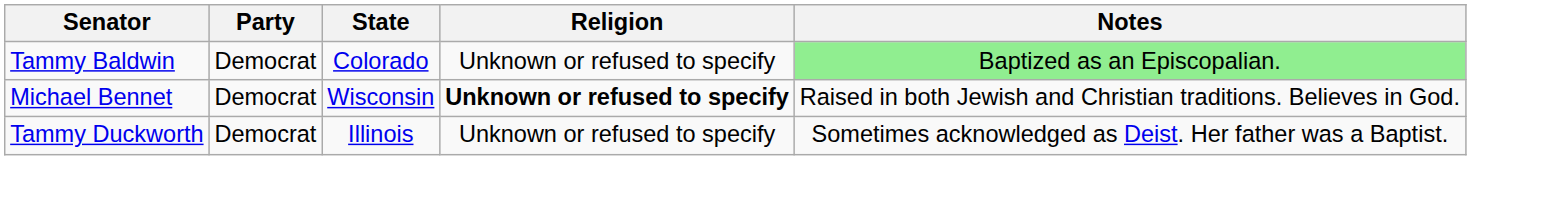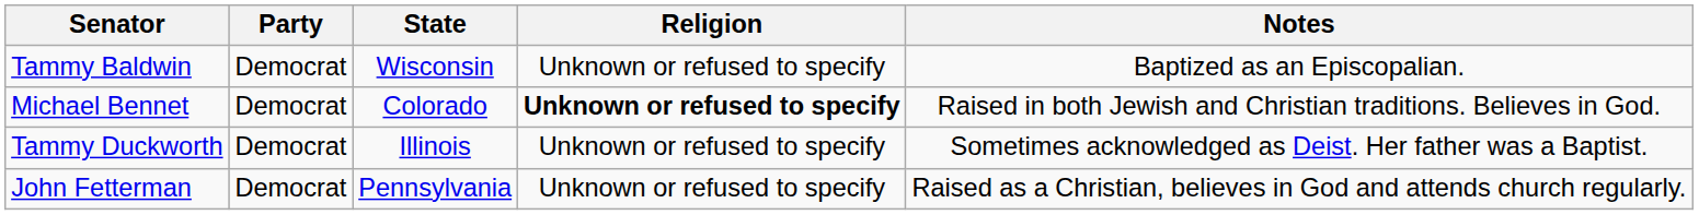 <table class="wikitable sortable" style="text-align:center">
 <tr>
 <th>Senator</th>
 <th>Party</th>
 <th>State</th>
 <th>Religion</th>
 <th>Notes</th>
 </tr>
 <tr>
 <td align=left nowrap> <a href='#'>Tammy Baldwin</a></td>
 <td>Democrat</td>
-<td><a href='#'>Colorado</a></td>
+<td><a href='#'>Wisconsin</a></td>
 <td>Unknown or refused to specify</td>
-<td style="background: lightgreen;">Baptized as an Episcopalian.</td>
+<td>Baptized as an Episcopalian.</td>
 </tr>
 <tr>
 <td align=left nowrap> <a href='#'>Michael Bennet</a></td>
 <td>Democrat</td>
-<td><a href='#'>Wisconsin</a></td>
+<td><a href='#'>Colorado</a></td>
 <td><strong>Unknown or refused to specify</strong></td>
 <td>Raised in both Jewish and Christian traditions. Believes in God.</td>
 </tr>
 <tr>
 <td align=left nowrap> <a href='#'>Tammy Duckworth</a></td>
 <td>Democrat</td>
 <td><a href='#'>Illinois</a></td>
 <td>Unknown or refused to specify</td>
 <td>Sometimes acknowledged as <a href='#'>Deist</a>. Her father was a Baptist.</td>
 </tr>
+<tr>
+<td align=left nowrap> <a href='#'>John Fetterman</a></td>
+<td>Democrat</td>
+<td><a href='#'>Pennsylvania</a></td>
+<td>Unknown or refused to specify</td>
+<td>Raised as a Christian, believes in God and attends church regularly.</td>
+</tr>
 </table>
